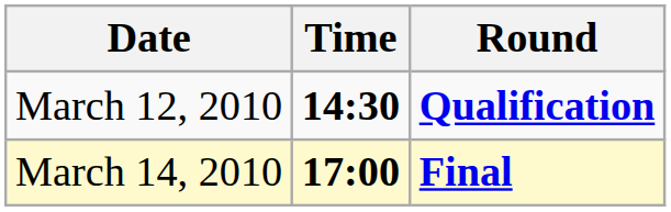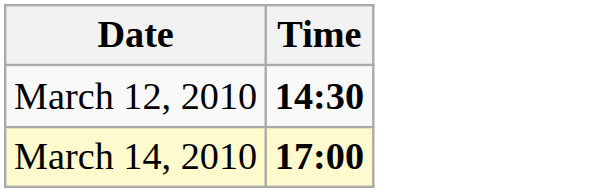 <table class="wikitable">
 <tr>
 <th>Date</th>
 <th>Time</th>
-<th>Round</th>
 </tr>
 <tr>
 <td>March 12, 2010</td>
 <td><strong>14:30</strong></td>
-<td><strong><a href='#'>Qualification</a></strong></td>
 </tr>
 <tr style=background:lemonchiffon>
 <td>March 14, 2010</td>
 <td><strong>17:00</strong></td>
-<td><strong><a href='#'>Final</a></strong></td>
 </tr>
 </table>
